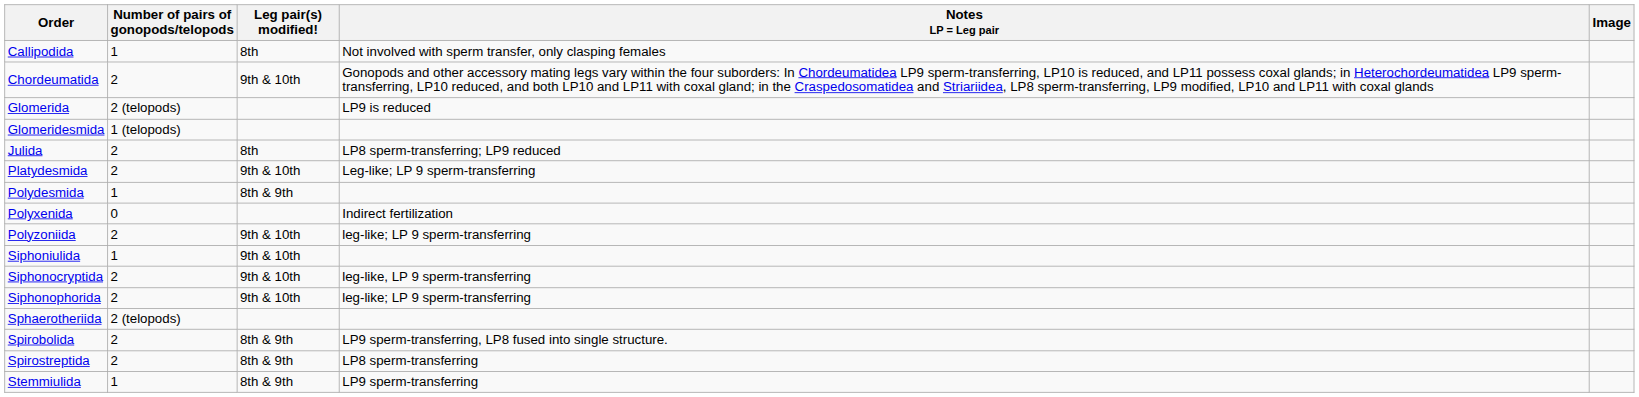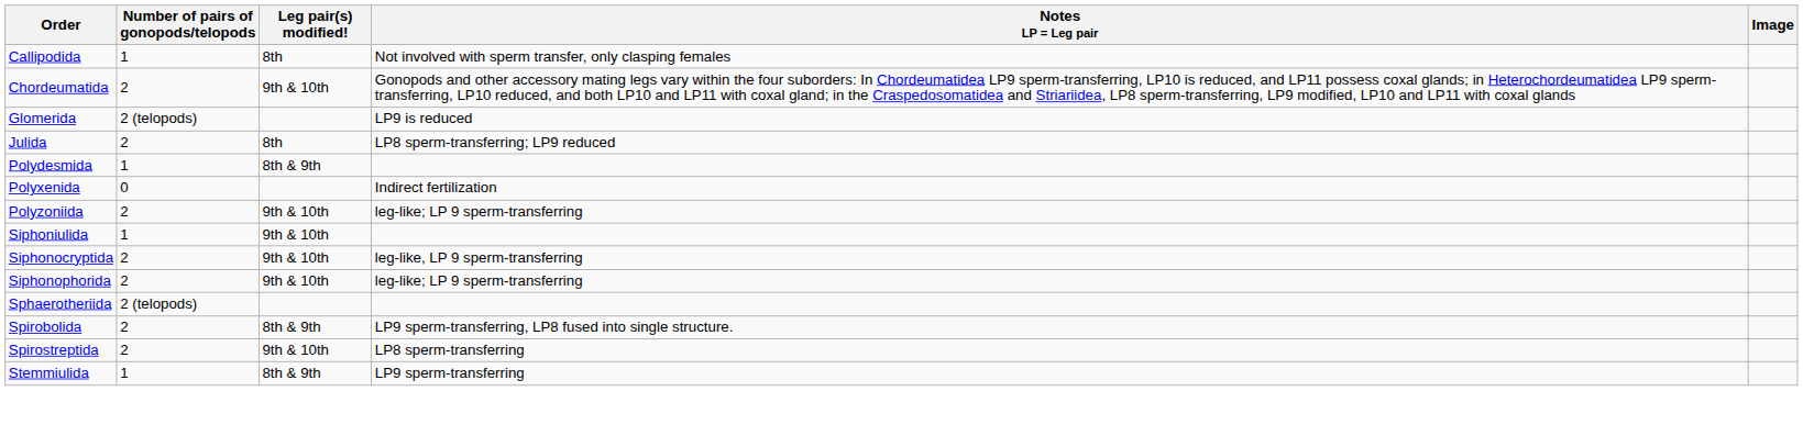 <table class="wikitable sortable" style="float:left; margin:10px;">
 <tr>
 <th>Order</th>
 <th>Number of pairs of <br>gonopods/telopods</th>
 <th>Leg pair(s) modified!</th>
 <th>Notes<br><small>LP = Leg pair </small></th>
 <th>Image</th>
 </tr>
 <tr>
 <td><a href='#'>Callipodida</a></td>
 <td>1</td>
 <td>8th</td>
 <td>Not involved with sperm transfer, only clasping females</td>
 <td></td>
 </tr>
 <tr>
 <td><a href='#'>Chordeumatida</a></td>
 <td>2</td>
 <td>9th & 10th</td>
 <td>Gonopods and other accessory mating legs vary within the four suborders: In <a href='#'>Chordeumatidea</a> LP9 sperm-transferring, LP10 is reduced, and LP11 possess coxal glands; in <a href='#'>Heterochordeumatidea</a> LP9 sperm-transferring, LP10 reduced, and both LP10 and LP11 with coxal gland; in the <a href='#'>Craspedosomatidea</a> and <a href='#'>Striariidea</a>, LP8 sperm-transferring, LP9 modified, LP10 and LP11 with coxal glands</td>
 <td></td>
 </tr>
 <tr>
 <td><a href='#'>Glomerida</a></td>
 <td>2 (telopods)</td>
 <td></td>
 <td>LP9 is reduced</td>
 <td></td>
 </tr>
 <tr>
-<td><a href='#'>Glomeridesmida</a></td>
-<td>1 (telopods)</td>
-<td></td>
-<td></td>
-<td></td>
-</tr>
-<tr>
 <td><a href='#'>Julida</a></td>
 <td>2</td>
 <td>8th</td>
 <td>LP8 sperm-transferring; LP9 reduced</td>
-<td></td>
-</tr>
-<tr>
-<td><a href='#'>Platydesmida</a></td>
-<td>2</td>
-<td>9th & 10th</td>
-<td>Leg-like; LP 9 sperm-transferring</td>
 <td></td>
 </tr>
 <tr>
 <td><a href='#'>Polydesmida</a></td>
 <td>1</td>
 <td>8th & 9th</td>
 <td></td>
 <td></td>
 </tr>
 <tr>
 <td><a href='#'>Polyxenida</a></td>
 <td>0</td>
 <td></td>
 <td>Indirect fertilization</td>
 <td></td>
 </tr>
 <tr>
 <td><a href='#'>Polyzoniida</a></td>
 <td>2</td>
 <td>9th & 10th</td>
 <td>leg-like; LP 9 sperm-transferring</td>
 <td></td>
 </tr>
 <tr>
 <td><a href='#'>Siphoniulida</a></td>
 <td>1</td>
 <td>9th & 10th</td>
 <td></td>
 <td></td>
 </tr>
 <tr>
 <td><a href='#'>Siphonocryptida</a></td>
 <td>2</td>
 <td>9th & 10th</td>
 <td>leg-like, LP 9 sperm-transferring</td>
 <td></td>
 </tr>
 <tr>
 <td><a href='#'>Siphonophorida</a></td>
 <td>2</td>
 <td>9th & 10th</td>
 <td>leg-like; LP 9 sperm-transferring</td>
 <td></td>
 </tr>
 <tr>
 <td><a href='#'>Sphaerotheriida</a></td>
 <td>2 (telopods)</td>
 <td></td>
 <td></td>
 <td></td>
 </tr>
 <tr>
 <td><a href='#'>Spirobolida</a></td>
 <td>2</td>
 <td>8th & 9th</td>
 <td>LP9 sperm-transferring, LP8 fused into single structure.</td>
 <td></td>
 </tr>
 <tr>
 <td><a href='#'>Spirostreptida</a></td>
 <td>2</td>
-<td>8th & 9th</td>
+<td>9th & 10th</td>
 <td>LP8 sperm-transferring</td>
 <td></td>
 </tr>
 <tr>
 <td><a href='#'>Stemmiulida</a></td>
 <td>1</td>
 <td>8th & 9th</td>
 <td>LP9 sperm-transferring</td>
 <td></td>
 </tr>
 </table>
